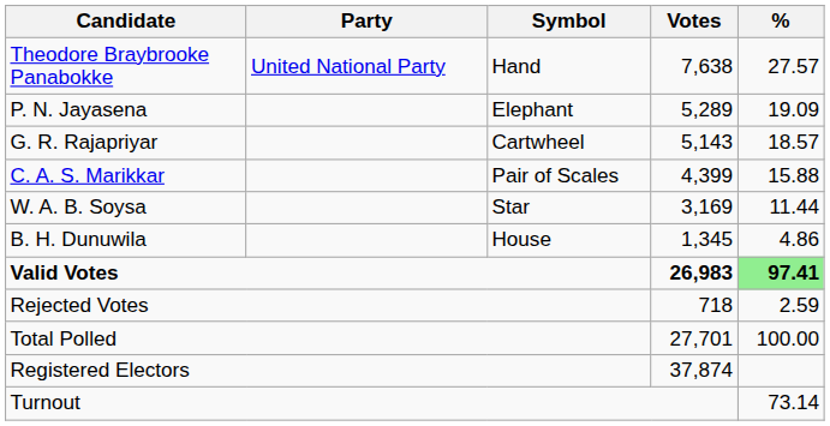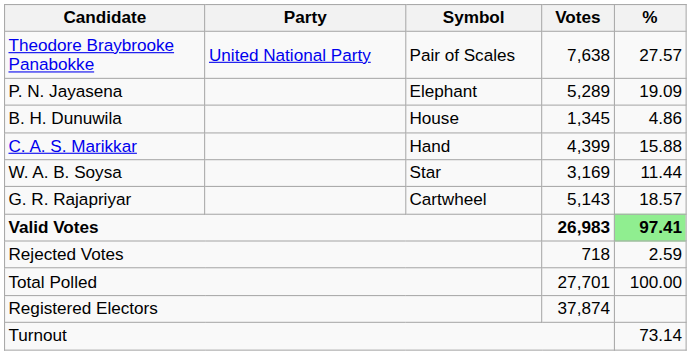 <table class="wikitable" border="1" style="text-align:right;">
 <tr>
 <th align=left width="180">Candidate</th>
 <th align=left width="180">Party</th>
 <th align=left width="120">Symbol</th>
 <th align=left width="60">Votes</th>
 <th align=left width="60">%</th>
 </tr>
 <tr>
 <td align=left><a href='#'>Theodore Braybrooke Panabokke</a></td>
 <td align=left><a href='#'>United National Party</a></td>
-<td align=left>Hand</td>
+<td align=left>Pair of Scales</td>
 <td align=right>7,638</td>
 <td align=right>27.57</td>
 </tr>
 <tr>
 <td align=left>P. N. Jayasena</td>
 <td align=left></td>
 <td align=left>Elephant</td>
 <td align=right>5,289</td>
 <td align=right>19.09</td>
 </tr>
 <tr>
-<td align=left>G. R. Rajapriyar</td>
+<td align=left>B. H. Dunuwila</td>
 <td align=left></td>
-<td align=left>Cartwheel</td>
-<td align=right>5,143</td>
-<td align=right>18.57</td>
+<td align=left>House</td>
+<td align=right>1,345</td>
+<td align=right>4.86</td>
 </tr>
 <tr>
 <td align=left><a href='#'>C. A. S. Marikkar</a></td>
 <td align=left></td>
-<td align=left>Pair of Scales</td>
+<td align=left>Hand</td>
 <td align=right>4,399</td>
 <td align=right>15.88</td>
 </tr>
 <tr>
 <td align=left>W. A. B. Soysa</td>
 <td align=left></td>
 <td align=left>Star</td>
 <td align=right>3,169</td>
 <td align=right>11.44</td>
 </tr>
 <tr>
-<td align=left>B. H. Dunuwila</td>
+<td align=left>G. R. Rajapriyar</td>
 <td align=left></td>
-<td align=left>House</td>
-<td align=right>1,345</td>
-<td align=right>4.86</td>
+<td align=left>Cartwheel</td>
+<td align=right>5,143</td>
+<td align=right>18.57</td>
 </tr>
 <tr>
 <td align=left colspan=3><strong>Valid Votes</strong></td>
 <td align=right><strong>26,983</strong></td>
 <td align=right style="background: lightgreen;"><strong>97.41</strong></td>
 </tr>
 <tr>
 <td align=left colspan=3>Rejected Votes</td>
 <td align=right>718</td>
 <td align=right>2.59</td>
 </tr>
 <tr>
 <td align=left colspan=3>Total Polled</td>
 <td align=right>27,701</td>
 <td align=right>100.00</td>
 </tr>
 <tr>
 <td align=left colspan=3>Registered Electors</td>
 <td align=right>37,874</td>
 <td></td>
 </tr>
 <tr>
 <td align=left colspan=4>Turnout</td>
 <td align=right>73.14</td>
 </tr>
 </table>
